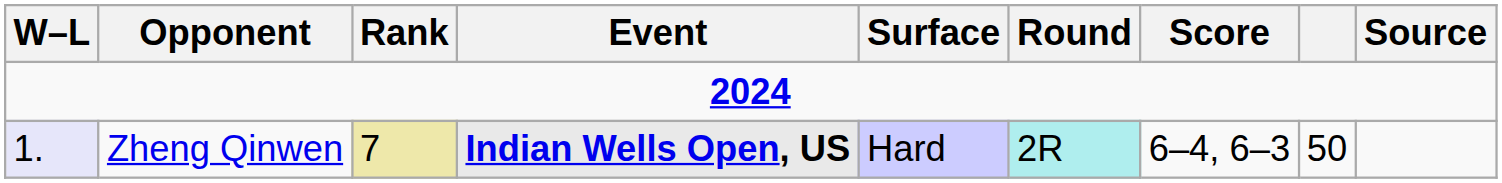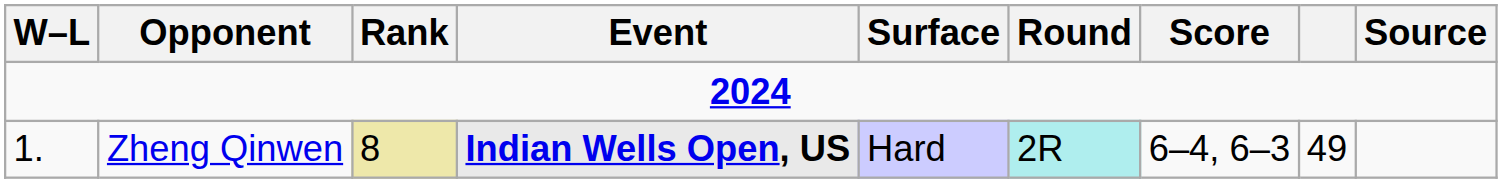 <table class="wikitable sortable">
 <tr>
 <th class=unsortable>W–L</th>
 <th>Opponent</th>
 <th>Rank</th>
 <th>Event</th>
 <th>Surface</th>
 <th class=unsortable>Round</th>
 <th class=unsortable>Score</th>
 <th class=unsortable></th>
 <th class=unsortable>Source</th>
 </tr>
 <tr>
 <td colspan="9" align=center><strong><a href='#'>2024</a></strong></td>
 </tr>
 <tr>
-<td style="background: lavender;">1.</td>
+<td>1.</td>
 <td> <a href='#'>Zheng Qinwen</a></td>
-<td bgcolor=eee8aa>7</td>
+<td bgcolor=eee8aa>8</td>
 <td bgcolor= e9e9e9><strong><a href='#'>Indian Wells Open</a>, US</strong></td>
 <td bgcolor=ccccff>Hard</td>
 <td bgcolor= afeeee>2R</td>
 <td>6–4, 6–3</td>
-<td>50</td>
+<td>49</td>
 <td></td>
 </tr>
 </table>
